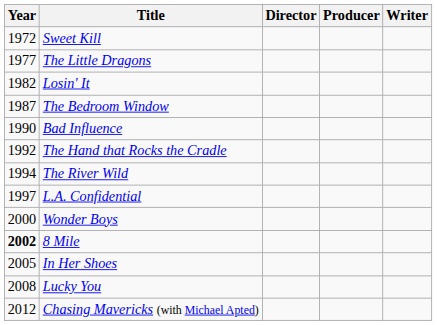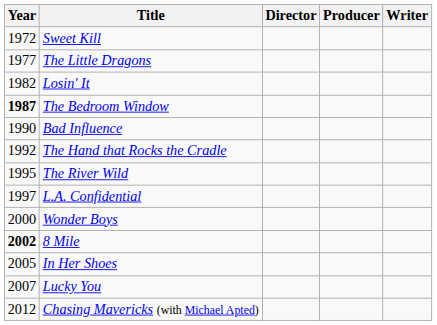 <table class="wikitable">
 <tr>
 <th>Year</th>
 <th>Title</th>
 <th>Director</th>
 <th>Producer</th>
 <th>Writer</th>
 </tr>
 <tr>
 <td>1972</td>
 <td><em><a href='#'>Sweet Kill</a></em></td>
 <td></td>
 <td></td>
 <td></td>
 </tr>
 <tr>
 <td>1977</td>
 <td><em><a href='#'>The Little Dragons</a></em></td>
 <td></td>
 <td></td>
 <td></td>
 </tr>
 <tr>
 <td>1982</td>
 <td><em><a href='#'>Losin' It</a></em></td>
 <td></td>
 <td></td>
 <td></td>
 </tr>
 <tr>
-<td>1987</td>
+<td><strong>1987</strong></td>
 <td><em><a href='#'>The Bedroom Window</a></em></td>
 <td></td>
 <td></td>
 <td></td>
 </tr>
 <tr>
 <td>1990</td>
 <td><em><a href='#'>Bad Influence</a></em></td>
 <td></td>
 <td></td>
 <td></td>
 </tr>
 <tr>
 <td>1992</td>
 <td><em><a href='#'>The Hand that Rocks the Cradle</a></em></td>
 <td></td>
 <td></td>
 <td></td>
 </tr>
 <tr>
-<td>1994</td>
+<td>1995</td>
 <td><em><a href='#'>The River Wild</a></em></td>
 <td></td>
 <td></td>
 <td></td>
 </tr>
 <tr>
 <td>1997</td>
 <td><em><a href='#'>L.A. Confidential</a></em></td>
 <td></td>
 <td></td>
 <td></td>
 </tr>
 <tr>
 <td>2000</td>
 <td><em><a href='#'>Wonder Boys</a></em></td>
 <td></td>
 <td></td>
 <td></td>
 </tr>
 <tr>
 <td><strong>2002</strong></td>
 <td><em><a href='#'>8 Mile</a></em></td>
 <td></td>
 <td></td>
 <td></td>
 </tr>
 <tr>
 <td>2005</td>
 <td><em><a href='#'>In Her Shoes</a></em></td>
 <td></td>
 <td></td>
 <td></td>
 </tr>
 <tr>
-<td>2008</td>
+<td>2007</td>
 <td><em><a href='#'>Lucky You</a></em></td>
 <td></td>
 <td></td>
 <td></td>
 </tr>
 <tr>
 <td>2012</td>
 <td><em><a href='#'>Chasing Mavericks</a></em> <small>(with <a href='#'>Michael Apted</a>)</small></td>
 <td></td>
 <td></td>
 <td></td>
 </tr>
 </table>
